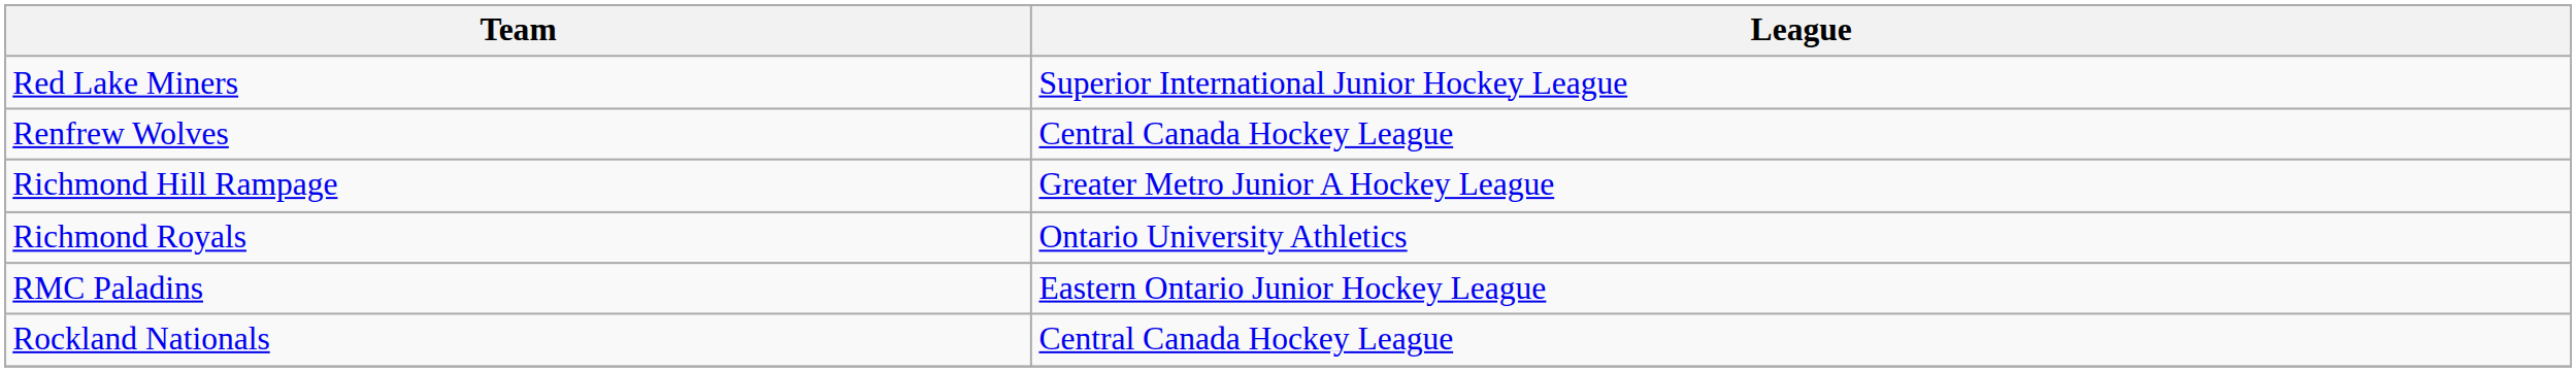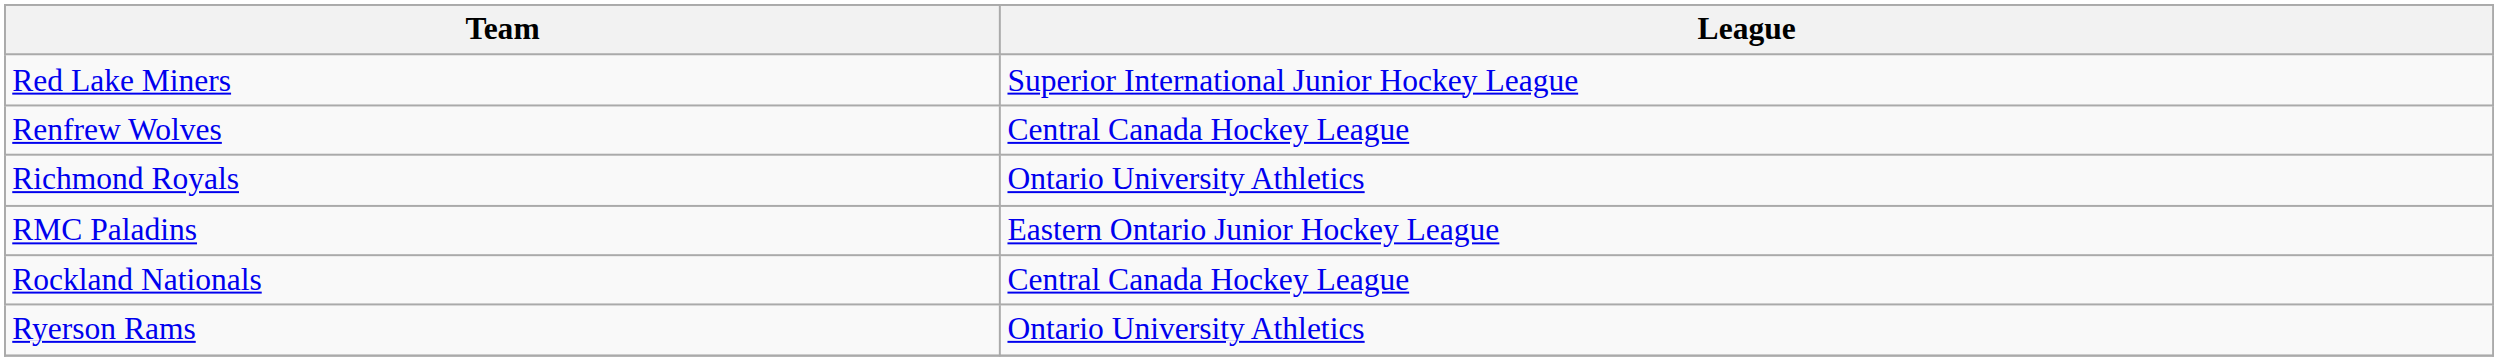 <table class="wikitable sortable" width=100%>
 <tr>
 <th width=40%>Team</th>
 <th width=60%>League</th>
 </tr>
 <tr>
 <td><a href='#'>Red Lake Miners</a></td>
 <td><a href='#'>Superior International Junior Hockey League</a></td>
 </tr>
 <tr>
 <td><a href='#'>Renfrew Wolves</a></td>
 <td><a href='#'>Central Canada Hockey League</a></td>
 </tr>
 <tr>
-<td><a href='#'>Richmond Hill Rampage</a></td>
-<td><a href='#'>Greater Metro Junior A Hockey League</a></td>
-</tr>
-<tr>
 <td><a href='#'>Richmond Royals</a></td>
 <td><a href='#'>Ontario University Athletics</a></td>
 </tr>
 <tr>
 <td><a href='#'>RMC Paladins</a></td>
 <td><a href='#'>Eastern Ontario Junior Hockey League</a></td>
 </tr>
 <tr>
 <td><a href='#'>Rockland Nationals</a></td>
 <td><a href='#'>Central Canada Hockey League</a></td>
 </tr>
 <tr>
+<td><a href='#'>Ryerson Rams</a></td>
+<td><a href='#'>Ontario University Athletics</a></td>
+</tr>
+<tr>
 </tr>
 </table>
